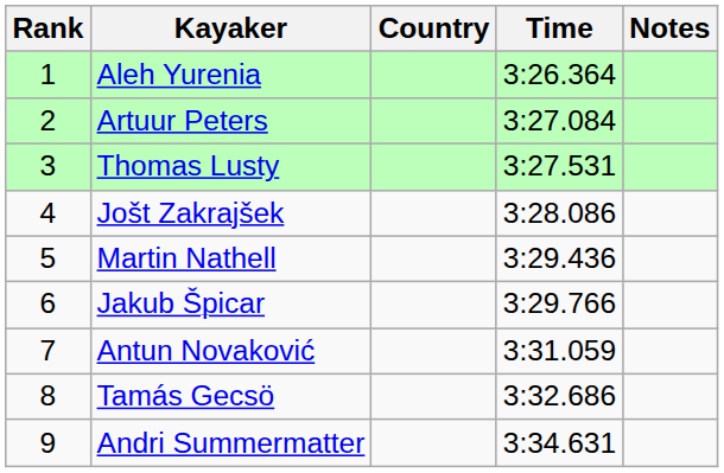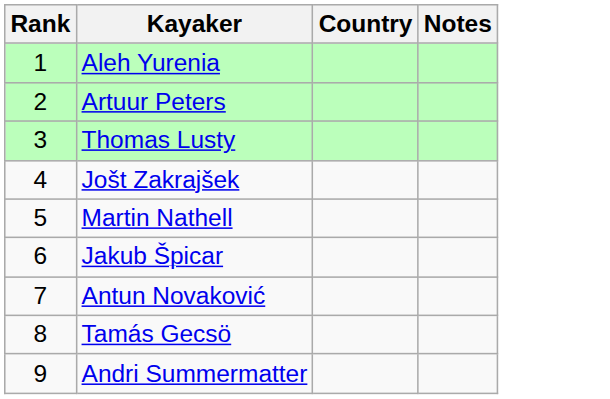 <table class="wikitable" style="text-align:center">
 <tr>
 <th>Rank</th>
 <th>Kayaker</th>
 <th>Country</th>
-<th>Time</th>
 <th>Notes</th>
 </tr>
 <tr bgcolor=bbffbb>
 <td>1</td>
 <td align=left><a href='#'>Aleh Yurenia</a></td>
 <td align=left></td>
-<td>3:26.364</td>
 <td></td>
 </tr>
 <tr bgcolor=bbffbb>
 <td>2</td>
 <td align=left><a href='#'>Artuur Peters</a></td>
 <td align=left></td>
-<td>3:27.084</td>
 <td></td>
 </tr>
 <tr bgcolor=bbffbb>
 <td>3</td>
 <td align=left><a href='#'>Thomas Lusty</a></td>
 <td align=left></td>
-<td>3:27.531</td>
 <td></td>
 </tr>
 <tr>
 <td>4</td>
 <td align=left><a href='#'>Jošt Zakrajšek</a></td>
 <td align=left></td>
-<td>3:28.086</td>
 <td></td>
 </tr>
 <tr>
 <td>5</td>
 <td align=left><a href='#'>Martin Nathell</a></td>
 <td align=left></td>
-<td>3:29.436</td>
 <td></td>
 </tr>
 <tr>
 <td>6</td>
 <td align=left><a href='#'>Jakub Špicar</a></td>
 <td align=left></td>
-<td>3:29.766</td>
 <td></td>
 </tr>
 <tr>
 <td>7</td>
 <td align=left><a href='#'>Antun Novaković</a></td>
 <td align=left></td>
-<td>3:31.059</td>
 <td></td>
 </tr>
 <tr>
 <td>8</td>
 <td align=left><a href='#'>Tamás Gecsö</a></td>
 <td align=left></td>
-<td>3:32.686</td>
 <td></td>
 </tr>
 <tr>
 <td>9</td>
 <td align=left><a href='#'>Andri Summermatter</a></td>
 <td align=left></td>
-<td>3:34.631</td>
 <td></td>
 </tr>
 </table>
